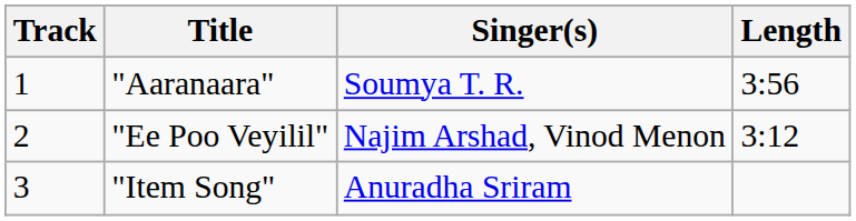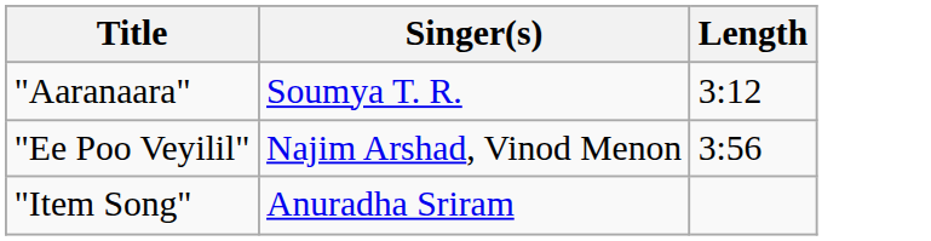 <table class="wikitable">
 <tr>
-<th>Track</th>
 <th>Title</th>
 <th>Singer(s)</th>
 <th>Length</th>
 </tr>
 <tr>
-<td>1</td>
 <td>"Aaranaara"</td>
 <td><a href='#'>Soumya T. R.</a></td>
+<td>3:12</td>
+</tr>
+<tr>
+<td>"Ee Poo Veyilil"</td>
+<td><a href='#'>Najim Arshad</a>, Vinod Menon</td>
 <td>3:56</td>
 </tr>
 <tr>
-<td>2</td>
-<td>"Ee Poo Veyilil"</td>
-<td><a href='#'>Najim Arshad</a>, Vinod Menon</td>
-<td>3:12</td>
-</tr>
-<tr>
-<td>3</td>
 <td>"Item Song"</td>
 <td><a href='#'>Anuradha Sriram</a></td>
 <td></td>
 </tr>
 </table>
